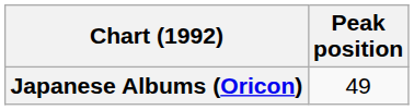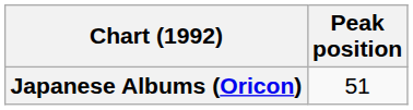 <table class="wikitable plainrowheaders" style="text-align:center">
 <tr>
 <th scope="col">Chart (1992)</th>
 <th scope="col">Peak<br> position</th>
 </tr>
 <tr>
 <th scope="row">Japanese Albums (<a href='#'>Oricon</a>)</th>
-<td>49</td>
+<td>51</td>
 </tr>
 </table>
